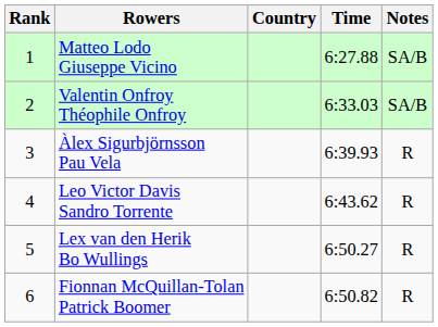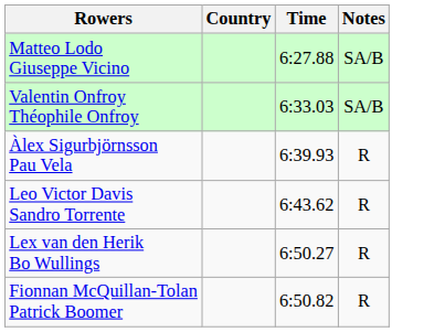 <table class="wikitable" style="text-align:center">
 <tr>
-<th>Rank</th>
 <th>Rowers</th>
 <th>Country</th>
 <th>Time</th>
 <th>Notes</th>
 </tr>
 <tr bgcolor=ccffcc>
-<td>1</td>
 <td align="left"><a href='#'>Matteo Lodo</a><br><a href='#'>Giuseppe Vicino</a></td>
 <td align="left"></td>
 <td>6:27.88</td>
 <td>SA/B</td>
 </tr>
 <tr bgcolor=ccffcc>
-<td>2</td>
 <td align="left"><a href='#'>Valentin Onfroy</a><br><a href='#'>Théophile Onfroy</a></td>
 <td align="left"></td>
 <td>6:33.03</td>
 <td>SA/B</td>
 </tr>
 <tr>
-<td>3</td>
 <td align="left"><a href='#'>Àlex Sigurbjörnsson</a><br><a href='#'>Pau Vela</a></td>
 <td align="left"></td>
 <td>6:39.93</td>
 <td>R</td>
 </tr>
 <tr>
-<td>4</td>
 <td align="left"><a href='#'>Leo Victor Davis</a><br><a href='#'>Sandro Torrente</a></td>
 <td align="left"></td>
 <td>6:43.62</td>
 <td>R</td>
 </tr>
 <tr>
-<td>5</td>
 <td align="left"><a href='#'>Lex van den Herik</a><br><a href='#'>Bo Wullings</a></td>
 <td align="left"></td>
 <td>6:50.27</td>
 <td>R</td>
 </tr>
 <tr>
-<td>6</td>
 <td align="left"><a href='#'>Fionnan McQuillan-Tolan</a><br><a href='#'>Patrick Boomer</a></td>
 <td align="left"></td>
 <td>6:50.82</td>
 <td>R</td>
 </tr>
 </table>
